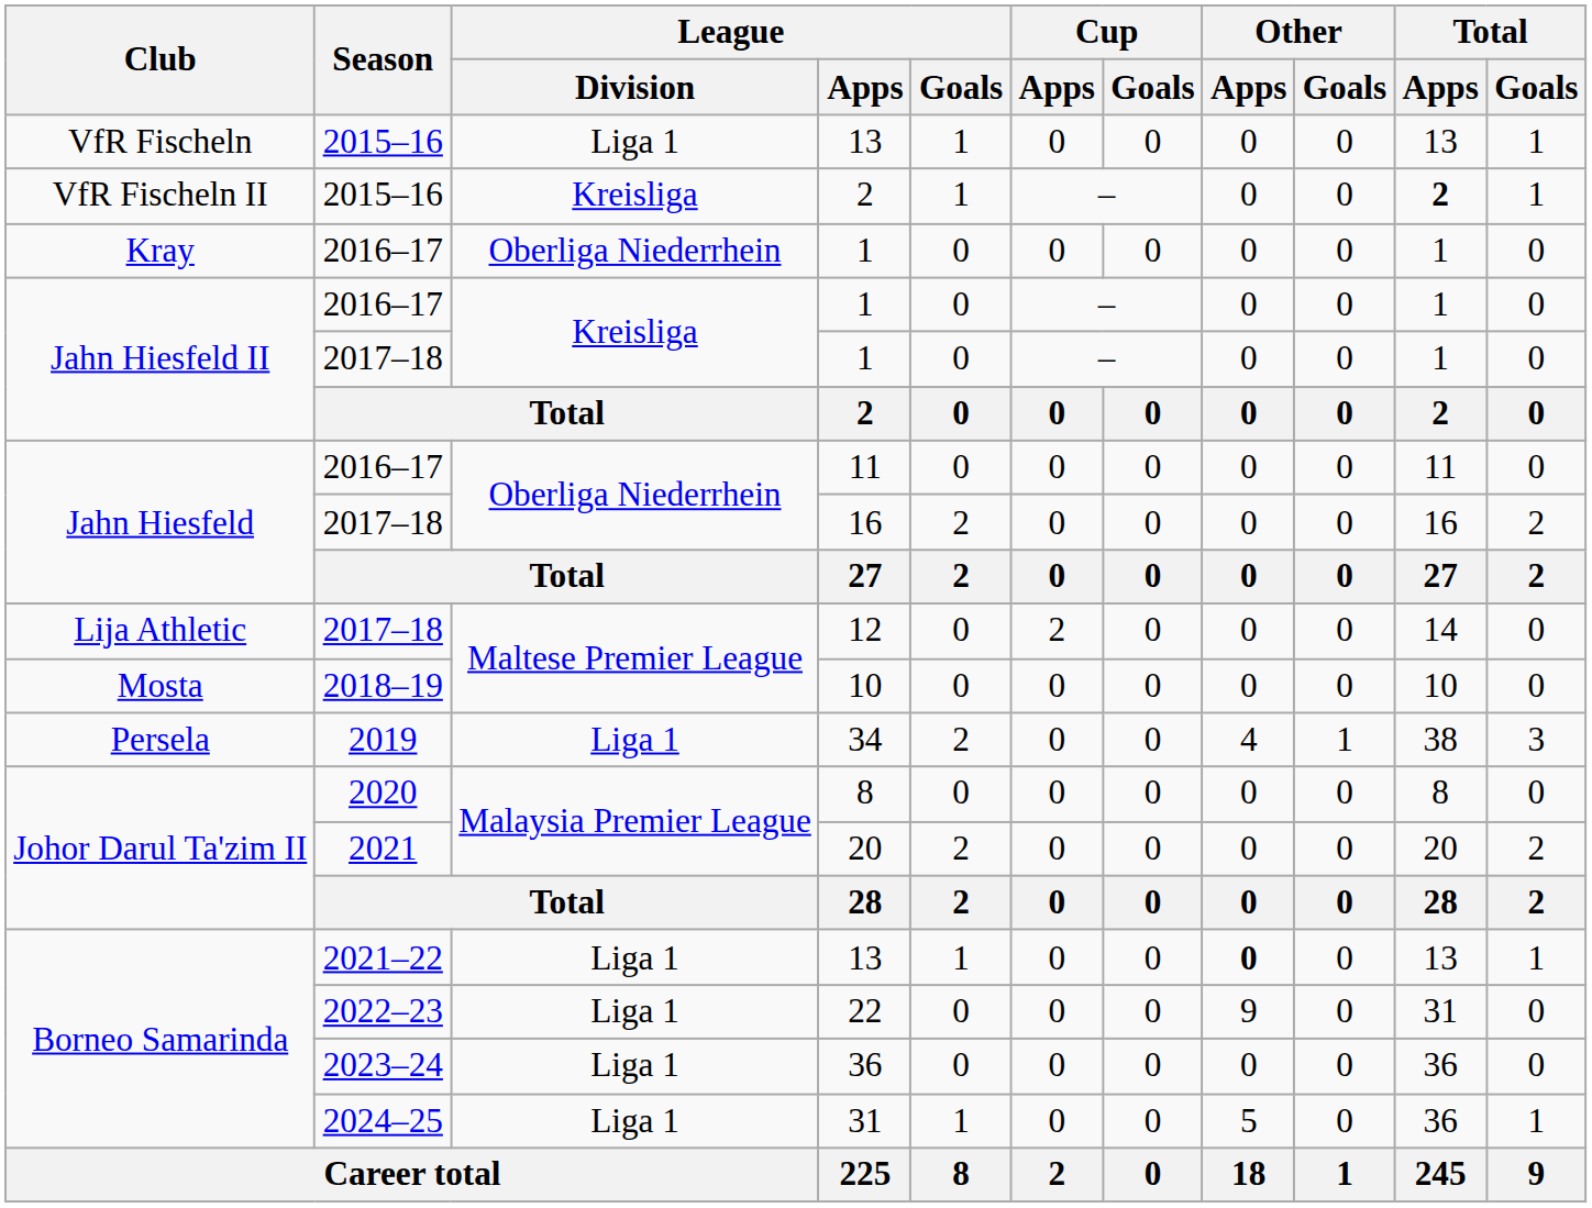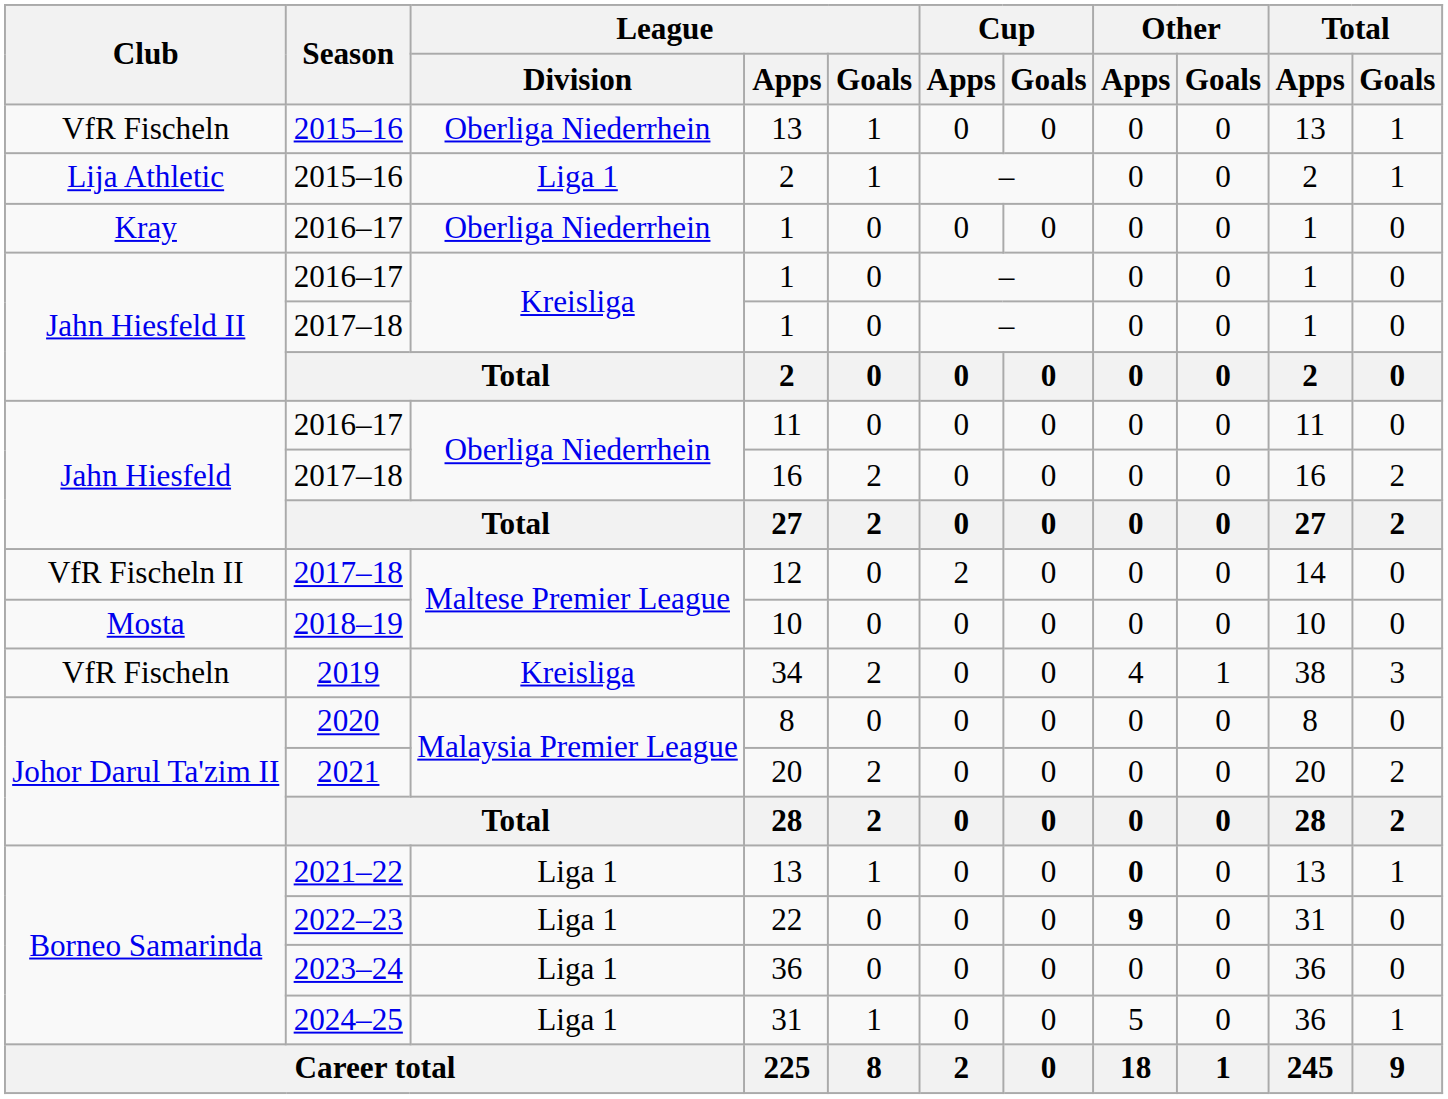 <table class="wikitable" style="text-align: center">
 <tr>
 <th rowspan="2">Club</th>
 <th rowspan="2">Season</th>
 <th colspan="3">League</th>
 <th colspan="2">Cup</th>
 <th colspan="2">Other</th>
 <th colspan="2">Total</th>
 </tr>
 <tr>
 <th>Division</th>
 <th>Apps</th>
 <th>Goals</th>
 <th>Apps</th>
 <th>Goals</th>
 <th>Apps</th>
 <th>Goals</th>
 <th>Apps</th>
 <th>Goals</th>
 </tr>
 <tr>
 <td>VfR Fischeln</td>
 <td><a href='#'>2015–16</a></td>
-<td>Liga 1</td>
+<td><a href='#'>Oberliga Niederrhein</a></td>
 <td>13</td>
 <td>1</td>
 <td>0</td>
 <td>0</td>
 <td>0</td>
 <td>0</td>
 <td>13</td>
 <td>1</td>
 </tr>
 <tr>
-<td>VfR Fischeln II</td>
+<td><a href='#'>Lija Athletic</a></td>
 <td>2015–16</td>
-<td><a href='#'>Kreisliga</a></td>
+<td><a href='#'>Liga 1</a></td>
 <td>2</td>
 <td>1</td>
 <td colspan="2">–</td>
 <td>0</td>
 <td>0</td>
-<td><strong>2</strong></td>
+<td>2</td>
 <td>1</td>
 </tr>
 <tr>
 <td><a href='#'>Kray</a></td>
 <td>2016–17</td>
 <td><a href='#'>Oberliga Niederrhein</a></td>
 <td>1</td>
 <td>0</td>
 <td>0</td>
 <td>0</td>
 <td>0</td>
 <td>0</td>
 <td>1</td>
 <td>0</td>
 </tr>
 <tr>
 <td rowspan="3"><a href='#'>Jahn Hiesfeld II</a></td>
 <td>2016–17</td>
 <td rowspan="2"><a href='#'>Kreisliga</a></td>
 <td>1</td>
 <td>0</td>
 <td colspan="2">–</td>
 <td>0</td>
 <td>0</td>
 <td>1</td>
 <td>0</td>
 </tr>
 <tr>
 <td>2017–18</td>
 <td>1</td>
 <td>0</td>
 <td colspan="2">–</td>
 <td>0</td>
 <td>0</td>
 <td>1</td>
 <td>0</td>
 </tr>
 <tr>
 <th colspan=2>Total</th>
 <th>2</th>
 <th>0</th>
 <th>0</th>
 <th>0</th>
 <th>0</th>
 <th>0</th>
 <th>2</th>
 <th>0</th>
 </tr>
 <tr>
 <td rowspan="3"><a href='#'>Jahn Hiesfeld</a></td>
 <td>2016–17</td>
 <td rowspan="2"><a href='#'>Oberliga Niederrhein</a></td>
 <td>11</td>
 <td>0</td>
 <td>0</td>
 <td>0</td>
 <td>0</td>
 <td>0</td>
 <td>11</td>
 <td>0</td>
 </tr>
 <tr>
 <td>2017–18</td>
 <td>16</td>
 <td>2</td>
 <td>0</td>
 <td>0</td>
 <td>0</td>
 <td>0</td>
 <td>16</td>
 <td>2</td>
 </tr>
 <tr>
 <th colspan=2>Total</th>
 <th>27</th>
 <th>2</th>
 <th>0</th>
 <th>0</th>
 <th>0</th>
 <th>0</th>
 <th>27</th>
 <th>2</th>
 </tr>
 <tr>
-<td><a href='#'>Lija Athletic</a></td>
+<td>VfR Fischeln II</td>
 <td><a href='#'>2017–18</a></td>
 <td rowspan="2"><a href='#'>Maltese Premier League</a></td>
 <td>12</td>
 <td>0</td>
 <td>2</td>
 <td>0</td>
 <td>0</td>
 <td>0</td>
 <td>14</td>
 <td>0</td>
 </tr>
 <tr>
 <td><a href='#'>Mosta</a></td>
 <td><a href='#'>2018–19</a></td>
 <td>10</td>
 <td>0</td>
 <td>0</td>
 <td>0</td>
 <td>0</td>
 <td>0</td>
 <td>10</td>
 <td>0</td>
 </tr>
 <tr>
-<td><a href='#'>Persela</a></td>
+<td>VfR Fischeln</td>
 <td><a href='#'>2019</a></td>
-<td><a href='#'>Liga 1</a></td>
+<td><a href='#'>Kreisliga</a></td>
 <td>34</td>
 <td>2</td>
 <td>0</td>
 <td>0</td>
 <td>4</td>
 <td>1</td>
 <td>38</td>
 <td>3</td>
 </tr>
 <tr>
 <td rowspan="3"><a href='#'>Johor Darul Ta'zim II</a></td>
 <td><a href='#'>2020</a></td>
 <td rowspan="2"><a href='#'>Malaysia Premier League</a></td>
 <td>8</td>
 <td>0</td>
 <td>0</td>
 <td>0</td>
 <td>0</td>
 <td>0</td>
 <td>8</td>
 <td>0</td>
 </tr>
 <tr>
 <td><a href='#'>2021</a></td>
 <td>20</td>
 <td>2</td>
 <td>0</td>
 <td>0</td>
 <td>0</td>
 <td>0</td>
 <td>20</td>
 <td>2</td>
 </tr>
 <tr>
 <th colspan=2>Total</th>
 <th>28</th>
 <th>2</th>
 <th>0</th>
 <th>0</th>
 <th>0</th>
 <th>0</th>
 <th>28</th>
 <th>2</th>
 </tr>
 <tr>
 <td rowspan="4"><a href='#'>Borneo Samarinda</a></td>
 <td><a href='#'>2021–22</a></td>
 <td rowspan="1">Liga 1</td>
 <td>13</td>
 <td>1</td>
 <td>0</td>
 <td>0</td>
 <td><strong>0</strong></td>
 <td>0</td>
 <td>13</td>
 <td>1</td>
 </tr>
 <tr>
 <td><a href='#'>2022–23</a></td>
 <td rowspan="1">Liga 1</td>
 <td>22</td>
 <td>0</td>
 <td>0</td>
 <td>0</td>
-<td>9</td>
+<td><strong>9</strong></td>
 <td>0</td>
 <td>31</td>
 <td>0</td>
 </tr>
 <tr>
 <td><a href='#'>2023–24</a></td>
 <td>Liga 1</td>
 <td>36</td>
 <td>0</td>
 <td>0</td>
 <td>0</td>
 <td>0</td>
 <td>0</td>
 <td>36</td>
 <td>0</td>
 </tr>
 <tr>
 <td><a href='#'>2024–25</a></td>
 <td>Liga 1</td>
 <td>31</td>
 <td>1</td>
 <td>0</td>
 <td>0</td>
 <td>5</td>
 <td>0</td>
 <td>36</td>
 <td>1</td>
 </tr>
 <tr>
 <th colspan=3>Career total</th>
 <th>225</th>
 <th>8</th>
 <th>2</th>
 <th>0</th>
 <th>18</th>
 <th>1</th>
 <th>245</th>
 <th>9</th>
 </tr>
 </table>
